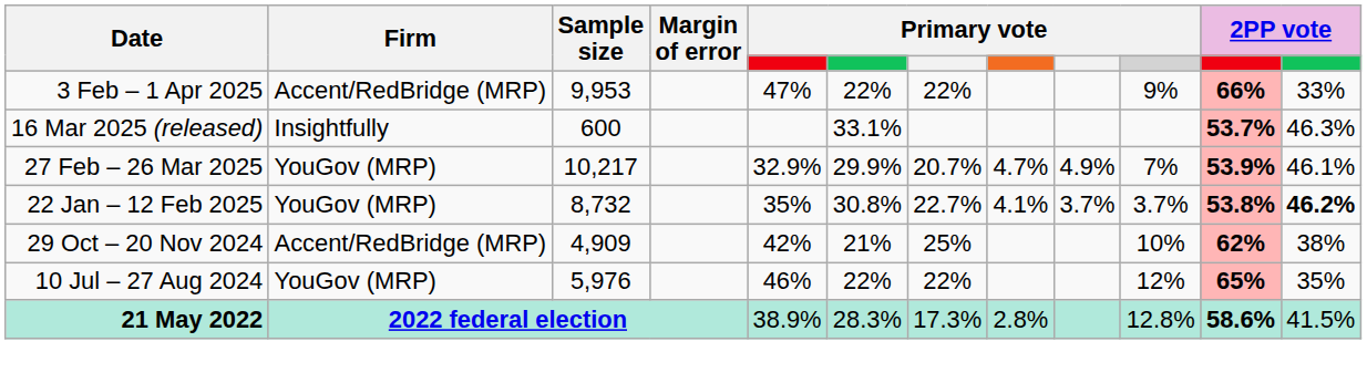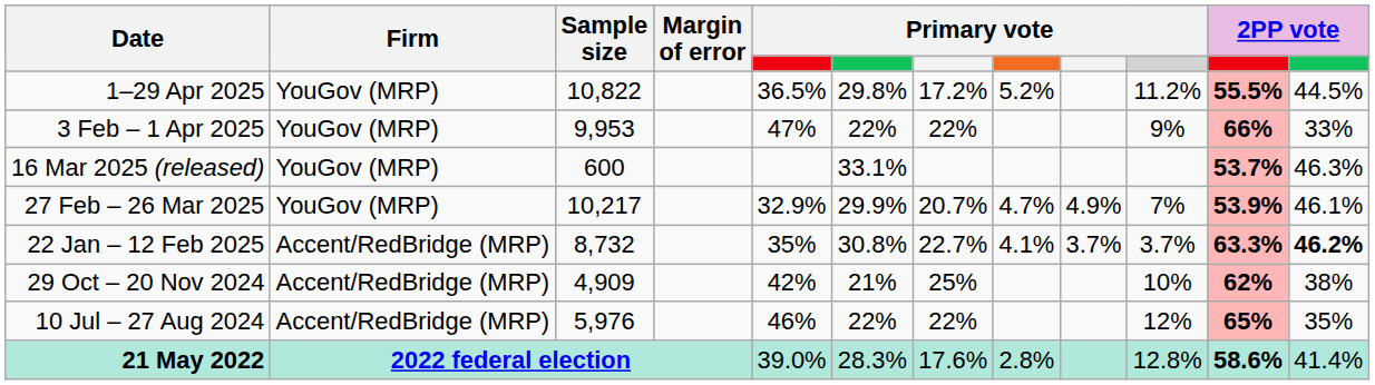 <table class="nowrap wikitable tpl-blanktable" style=text-align:center;font-size:90%>
 <tr>
 <th rowspan=2>Date</th>
 <th rowspan=2>Firm</th>
 <th rowspan=2>Sample<br>size</th>
 <th rowspan=2>Margin<br>of error</th>
 <th colspan=6>Primary vote</th>
 <th colspan=2 class=unsortable style=background:#ebbce3><a href='#'>2PP vote</a></th>
 </tr>
 <tr>
 <th style="background:#F00011"></th>
 <th style=background:#10C25B></th>
 <th style=background:></th>
 <th style=background:#f36c21></th>
 <th style=background:></th>
 <th style=background:lightgray></th>
 <th style="background:#F00011"></th>
 <th style=background:#10C25B></th>
 </tr>
 <tr>
+<td align=right>1–29 Apr 2025</td>
+<td align=left>YouGov (MRP)</td>
+<td>10,822</td>
+<td></td>
+<td>36.5%</td>
+<td>29.8%</td>
+<td>17.2%</td>
+<td>5.2%</td>
+<td></td>
+<td>11.2%</td>
+<th style="background:#FFB6B6">55.5%</th>
+<td>44.5%</td>
+</tr>
+<tr>
 <td align=right>3 Feb – 1 Apr 2025</td>
-<td align=left>Accent/RedBridge (MRP)</td>
+<td align=left>YouGov (MRP)</td>
 <td>9,953</td>
 <td></td>
 <td>47%</td>
 <td>22%</td>
 <td>22%</td>
 <td></td>
 <td></td>
 <td>9%</td>
 <th style="background:#FFB6B6">66%</th>
 <td>33%</td>
 </tr>
 <tr>
 <td align=right>16 Mar 2025 <em>(released)</em></td>
-<td align=left>Insightfully</td>
+<td align=left>YouGov (MRP)</td>
 <td>600</td>
 <td></td>
 <td></td>
 <td>33.1%</td>
 <td></td>
 <td></td>
 <td></td>
 <td></td>
 <th style="background:#FFB6B6">53.7%</th>
 <td>46.3%</td>
 </tr>
 <tr>
 <td align=right>27 Feb – 26 Mar 2025</td>
 <td align=left>YouGov (MRP)</td>
 <td>10,217</td>
 <td></td>
 <td>32.9%</td>
 <td>29.9%</td>
 <td>20.7%</td>
 <td>4.7%</td>
 <td>4.9%</td>
 <td>7%</td>
 <th style="background:#FFB6B6">53.9%</th>
 <td>46.1%</td>
 </tr>
 <tr>
 <td align=right>22 Jan – 12 Feb 2025</td>
-<td align=left>YouGov (MRP)</td>
+<td align=left>Accent/RedBridge (MRP)</td>
 <td>8,732</td>
 <td></td>
 <td>35%</td>
 <td>30.8%</td>
 <td>22.7%</td>
 <td>4.1%</td>
 <td>3.7%</td>
 <td>3.7%</td>
-<th style="background:#FFB6B6">53.8%</th>
+<th style="background:#FFB6B6">63.3%</th>
 <td><strong>46.2%</strong></td>
 </tr>
 <tr>
 <td align=right>29 Oct – 20 Nov 2024</td>
 <td align=left>Accent/RedBridge (MRP)</td>
 <td>4,909</td>
 <td></td>
 <td>42%</td>
 <td>21%</td>
 <td>25%</td>
 <td></td>
 <td></td>
 <td>10%</td>
 <th style="background:#FFB6B6">62%</th>
 <td>38%</td>
 </tr>
 <tr>
 <td align=right>10 Jul – 27 Aug 2024</td>
-<td align=left>YouGov (MRP)</td>
+<td align=left>Accent/RedBridge (MRP)</td>
 <td>5,976</td>
 <td></td>
 <td>46%</td>
 <td>22%</td>
 <td>22%</td>
 <td></td>
 <td></td>
 <td>12%</td>
 <th style="background:#FFB6B6">65%</th>
 <td>35%</td>
 </tr>
 <tr style="background:#b0e9db">
 <td style="text-align:right" data-sort-value="21-May-2022"><strong>21 May 2022</strong></td>
 <td colspan="3" style="text-align:center"><strong><a href='#'>2022 federal election</a></strong></td>
-<td>38.9%</td>
+<td>39.0%</td>
 <td>28.3%</td>
-<td>17.3%</td>
+<td>17.6%</td>
 <td>2.8%</td>
 <td></td>
 <td>12.8%</td>
 <td><strong>58.6%</strong></td>
-<td>41.5%</td>
+<td>41.4%</td>
 </tr>
 </table>
